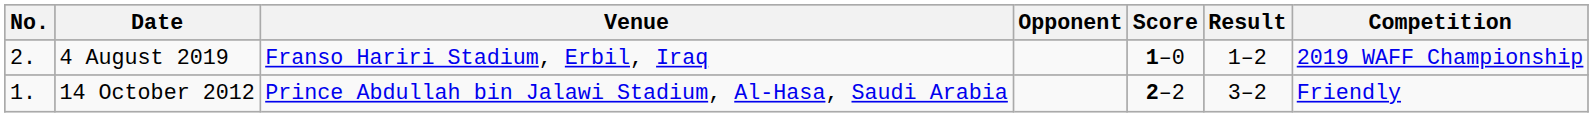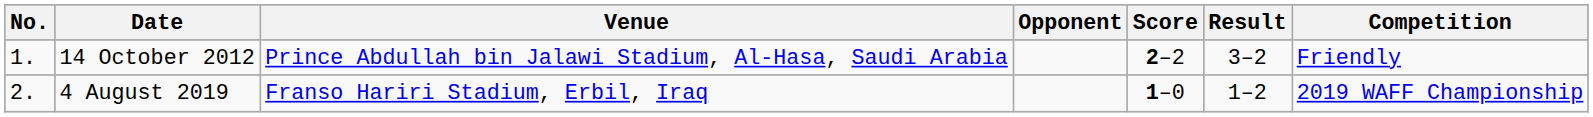 <table class="wikitable" style="font-size:100%;">
 <tr>
 <th>No.</th>
 <th>Date</th>
 <th>Venue</th>
 <th>Opponent</th>
 <th>Score</th>
 <th>Result</th>
 <th>Competition</th>
 </tr>
 <tr>
+<td>1.</td>
+<td>14 October 2012</td>
+<td><a href='#'>Prince Abdullah bin Jalawi Stadium</a>, <a href='#'>Al-Hasa</a>, <a href='#'>Saudi Arabia</a></td>
+<td></td>
+<td align=center><strong>2</strong>–2</td>
+<td align=center>3–2</td>
+<td><a href='#'>Friendly</a></td>
+</tr>
+<tr>
 <td>2.</td>
 <td>4 August 2019</td>
 <td><a href='#'>Franso Hariri Stadium</a>, <a href='#'>Erbil</a>, <a href='#'>Iraq</a></td>
 <td></td>
 <td align=center><strong>1</strong>–0</td>
 <td align=center>1–2</td>
 <td><a href='#'>2019 WAFF Championship</a></td>
 </tr>
-<tr>
-<td>1.</td>
-<td>14 October 2012</td>
-<td><a href='#'>Prince Abdullah bin Jalawi Stadium</a>, <a href='#'>Al-Hasa</a>, <a href='#'>Saudi Arabia</a></td>
-<td></td>
-<td align=center><strong>2</strong>–2</td>
-<td align=center>3–2</td>
-<td><a href='#'>Friendly</a></td>
-</tr>
 </table>
